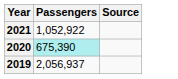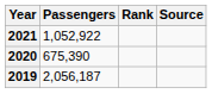 <table class="wikitable sortable">
 <tr>
 <th>Year</th>
 <th>Passengers</th>
+<th>Rank</th>
 <th>Source</th>
 </tr>
 <tr>
 <th>2021</th>
 <td>1,052,922 </td>
 <td></td>
+<td></td>
 </tr>
 <tr>
 <th>2020</th>
-<td style="background: paleturquoise;">675,390 </td>
+<td>675,390 </td>
+<td></td>
 <td></td>
 </tr>
 <tr>
 <th>2019</th>
-<td>2,056,937</td>
+<td>2,056,187</td>
+<td></td>
 <td></td>
 </tr>
 </table>
